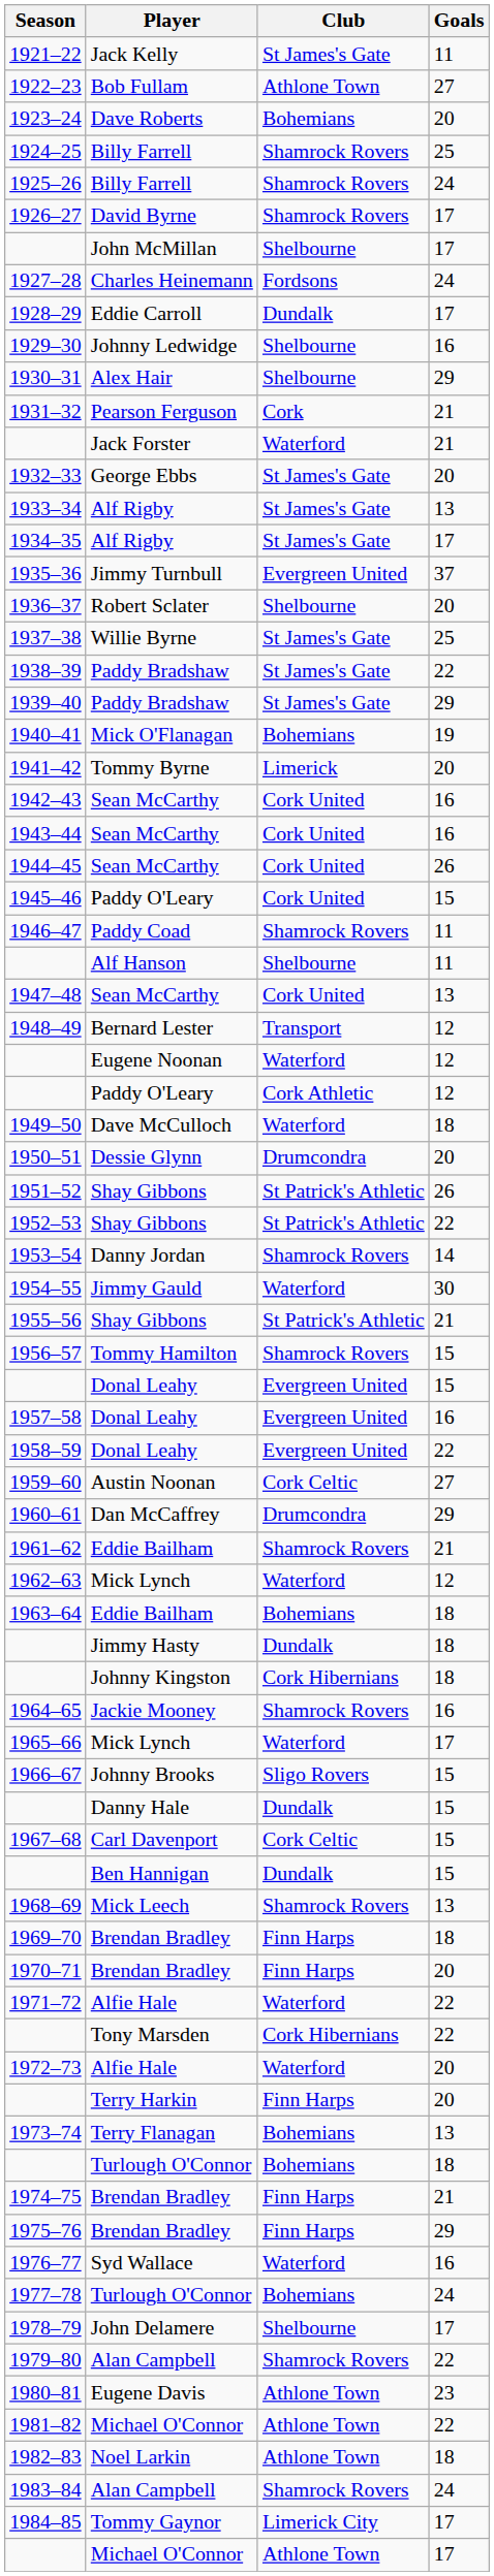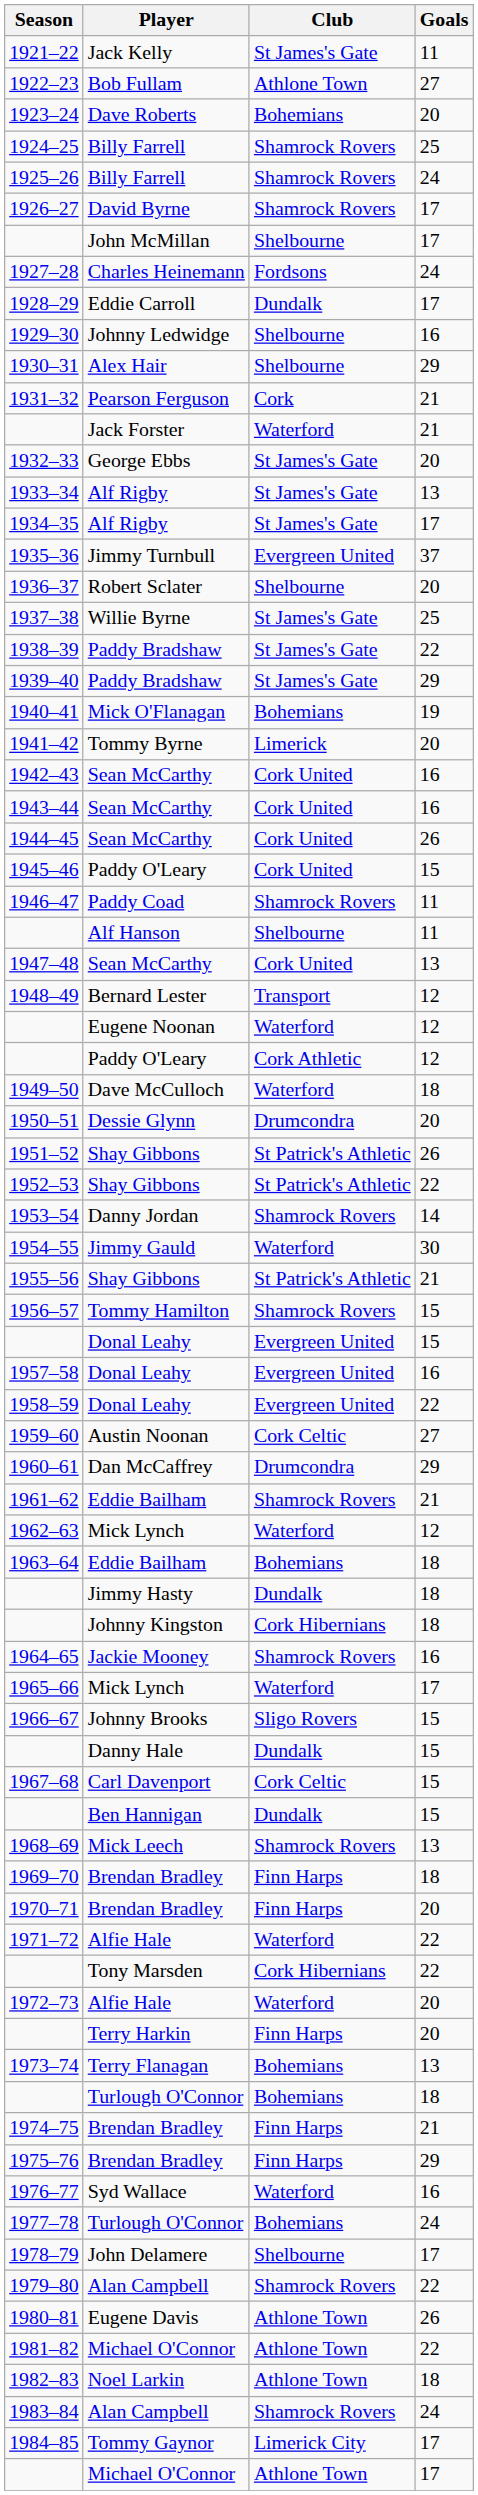 <table class="wikitable">
 <tr>
 <th>Season</th>
 <th>Player</th>
 <th>Club</th>
 <th>Goals</th>
 </tr>
 <tr>
 <td><a href='#'>1921–22</a></td>
 <td> Jack Kelly</td>
 <td><a href='#'>St James's Gate</a></td>
 <td>11</td>
 </tr>
 <tr>
 <td><a href='#'>1922–23</a></td>
 <td> <a href='#'>Bob Fullam</a></td>
 <td><a href='#'>Athlone Town</a></td>
 <td>27</td>
 </tr>
 <tr>
 <td><a href='#'>1923–24</a></td>
 <td> <a href='#'>Dave Roberts</a></td>
 <td><a href='#'>Bohemians</a></td>
 <td>20</td>
 </tr>
 <tr>
 <td><a href='#'>1924–25</a></td>
 <td> <a href='#'>Billy Farrell</a></td>
 <td><a href='#'>Shamrock Rovers</a></td>
 <td>25</td>
 </tr>
 <tr>
 <td><a href='#'>1925–26</a></td>
 <td> <a href='#'>Billy Farrell</a></td>
 <td><a href='#'>Shamrock Rovers</a></td>
 <td>24</td>
 </tr>
 <tr>
 <td><a href='#'>1926–27</a></td>
 <td> <a href='#'>David Byrne</a></td>
 <td><a href='#'>Shamrock Rovers</a></td>
 <td>17</td>
 </tr>
 <tr>
 <td></td>
 <td>John McMillan</td>
 <td><a href='#'>Shelbourne</a></td>
 <td>17</td>
 </tr>
 <tr>
 <td><a href='#'>1927–28</a></td>
 <td> <a href='#'>Charles Heinemann</a></td>
 <td><a href='#'>Fordsons</a></td>
 <td>24</td>
 </tr>
 <tr>
 <td><a href='#'>1928–29</a></td>
 <td>Eddie Carroll</td>
 <td><a href='#'>Dundalk</a></td>
 <td>17</td>
 </tr>
 <tr>
 <td><a href='#'>1929–30</a></td>
 <td>Johnny Ledwidge</td>
 <td><a href='#'>Shelbourne</a></td>
 <td>16</td>
 </tr>
 <tr>
 <td><a href='#'>1930–31</a></td>
 <td> <a href='#'>Alex Hair</a></td>
 <td><a href='#'>Shelbourne</a></td>
 <td>29</td>
 </tr>
 <tr>
 <td><a href='#'>1931–32</a></td>
 <td> <a href='#'>Pearson Ferguson</a></td>
 <td><a href='#'>Cork</a></td>
 <td>21</td>
 </tr>
 <tr>
 <td></td>
 <td>Jack Forster</td>
 <td><a href='#'>Waterford</a></td>
 <td>21</td>
 </tr>
 <tr>
 <td><a href='#'>1932–33</a></td>
 <td>George Ebbs</td>
 <td><a href='#'>St James's Gate</a></td>
 <td>20</td>
 </tr>
 <tr>
 <td><a href='#'>1933–34</a></td>
 <td> <a href='#'>Alf Rigby</a></td>
 <td><a href='#'>St James's Gate</a></td>
 <td>13</td>
 </tr>
 <tr>
 <td><a href='#'>1934–35</a></td>
 <td> <a href='#'>Alf Rigby</a></td>
 <td><a href='#'>St James's Gate</a></td>
 <td>17</td>
 </tr>
 <tr>
 <td><a href='#'>1935–36</a></td>
 <td> Jimmy Turnbull </td>
 <td><a href='#'>Evergreen United</a></td>
 <td>37</td>
 </tr>
 <tr>
 <td><a href='#'>1936–37</a></td>
 <td>Robert Sclater <em></em></td>
 <td><a href='#'>Shelbourne</a></td>
 <td>20</td>
 </tr>
 <tr>
 <td><a href='#'>1937–38</a></td>
 <td>Willie Byrne</td>
 <td><a href='#'>St James's Gate</a></td>
 <td>25</td>
 </tr>
 <tr>
 <td><a href='#'>1938–39</a></td>
 <td> <a href='#'>Paddy Bradshaw</a></td>
 <td><a href='#'>St James's Gate</a></td>
 <td>22</td>
 </tr>
 <tr>
 <td><a href='#'>1939–40</a></td>
 <td> <a href='#'>Paddy Bradshaw</a></td>
 <td><a href='#'>St James's Gate</a></td>
 <td>29</td>
 </tr>
 <tr>
 <td><a href='#'>1940–41</a></td>
 <td> <a href='#'>Mick O'Flanagan</a></td>
 <td><a href='#'>Bohemians</a></td>
 <td>19</td>
 </tr>
 <tr>
 <td><a href='#'>1941–42</a></td>
 <td>Tommy Byrne</td>
 <td><a href='#'>Limerick</a></td>
 <td>20</td>
 </tr>
 <tr>
 <td><a href='#'>1942–43</a></td>
 <td> <a href='#'>Sean McCarthy</a></td>
 <td><a href='#'>Cork United</a></td>
 <td>16</td>
 </tr>
 <tr>
 <td><a href='#'>1943–44</a></td>
 <td> <a href='#'>Sean McCarthy</a>  </td>
 <td><a href='#'>Cork United</a></td>
 <td>16</td>
 </tr>
 <tr>
 <td><a href='#'>1944–45</a></td>
 <td> <a href='#'>Sean McCarthy</a>  </td>
 <td><a href='#'>Cork United</a></td>
 <td>26</td>
 </tr>
 <tr>
 <td><a href='#'>1945–46</a></td>
 <td>Paddy O'Leary</td>
 <td><a href='#'>Cork United</a></td>
 <td>15</td>
 </tr>
 <tr>
 <td><a href='#'>1946–47</a></td>
 <td> <a href='#'>Paddy Coad</a></td>
 <td><a href='#'>Shamrock Rovers</a></td>
 <td>11</td>
 </tr>
 <tr>
 <td></td>
 <td> <a href='#'>Alf Hanson</a></td>
 <td><a href='#'>Shelbourne</a></td>
 <td>11</td>
 </tr>
 <tr>
 <td><a href='#'>1947–48</a></td>
 <td> <a href='#'>Sean McCarthy</a>  </td>
 <td><a href='#'>Cork United</a></td>
 <td>13</td>
 </tr>
 <tr>
 <td><a href='#'>1948–49</a></td>
 <td>Bernard Lester</td>
 <td><a href='#'>Transport</a></td>
 <td>12</td>
 </tr>
 <tr>
 <td></td>
 <td>Eugene Noonan</td>
 <td><a href='#'>Waterford</a></td>
 <td>12</td>
 </tr>
 <tr>
 <td></td>
 <td>Paddy O'Leary</td>
 <td><a href='#'>Cork Athletic</a></td>
 <td>12</td>
 </tr>
 <tr>
 <td><a href='#'>1949–50</a></td>
 <td>Dave McCulloch</td>
 <td><a href='#'>Waterford</a></td>
 <td>18</td>
 </tr>
 <tr>
 <td><a href='#'>1950–51</a></td>
 <td> <a href='#'>Dessie Glynn</a></td>
 <td><a href='#'>Drumcondra</a></td>
 <td>20</td>
 </tr>
 <tr>
 <td><a href='#'>1951–52</a></td>
 <td> <a href='#'>Shay Gibbons</a></td>
 <td><a href='#'>St Patrick's Athletic</a></td>
 <td>26</td>
 </tr>
 <tr>
 <td><a href='#'>1952–53</a></td>
 <td> <a href='#'>Shay Gibbons</a></td>
 <td><a href='#'>St Patrick's Athletic</a></td>
 <td>22</td>
 </tr>
 <tr>
 <td><a href='#'>1953–54</a></td>
 <td>Danny Jordan</td>
 <td><a href='#'>Shamrock Rovers</a></td>
 <td>14</td>
 </tr>
 <tr>
 <td><a href='#'>1954–55</a></td>
 <td> <a href='#'>Jimmy Gauld</a></td>
 <td><a href='#'>Waterford</a></td>
 <td>30</td>
 </tr>
 <tr>
 <td><a href='#'>1955–56</a></td>
 <td> <a href='#'>Shay Gibbons</a></td>
 <td><a href='#'>St Patrick's Athletic</a></td>
 <td>21</td>
 </tr>
 <tr>
 <td><a href='#'>1956–57</a></td>
 <td> <a href='#'>Tommy Hamilton</a></td>
 <td><a href='#'>Shamrock Rovers</a></td>
 <td>15</td>
 </tr>
 <tr>
 <td></td>
 <td> <a href='#'>Donal Leahy</a></td>
 <td><a href='#'>Evergreen United</a></td>
 <td>15</td>
 </tr>
 <tr>
 <td><a href='#'>1957–58</a></td>
 <td> <a href='#'>Donal Leahy</a></td>
 <td><a href='#'>Evergreen United</a></td>
 <td>16</td>
 </tr>
 <tr>
 <td><a href='#'>1958–59</a></td>
 <td> <a href='#'>Donal Leahy</a></td>
 <td><a href='#'>Evergreen United</a></td>
 <td>22</td>
 </tr>
 <tr>
 <td><a href='#'>1959–60</a></td>
 <td>Austin Noonan</td>
 <td><a href='#'>Cork Celtic</a></td>
 <td>27</td>
 </tr>
 <tr>
 <td><a href='#'>1960–61</a></td>
 <td> Dan McCaffrey </td>
 <td><a href='#'>Drumcondra</a></td>
 <td>29</td>
 </tr>
 <tr>
 <td><a href='#'>1961–62</a></td>
 <td> <a href='#'>Eddie Bailham</a></td>
 <td><a href='#'>Shamrock Rovers</a></td>
 <td>21</td>
 </tr>
 <tr>
 <td><a href='#'>1962–63</a></td>
 <td>Mick Lynch</td>
 <td><a href='#'>Waterford</a></td>
 <td>12</td>
 </tr>
 <tr>
 <td><a href='#'>1963–64</a></td>
 <td> <a href='#'>Eddie Bailham</a></td>
 <td><a href='#'>Bohemians</a></td>
 <td>18</td>
 </tr>
 <tr>
 <td></td>
 <td>Jimmy Hasty</td>
 <td><a href='#'>Dundalk</a></td>
 <td>18</td>
 </tr>
 <tr>
 <td></td>
 <td>Johnny Kingston</td>
 <td><a href='#'>Cork Hibernians</a></td>
 <td>18</td>
 </tr>
 <tr>
 <td><a href='#'>1964–65</a></td>
 <td> <a href='#'>Jackie Mooney</a></td>
 <td><a href='#'>Shamrock Rovers</a></td>
 <td>16</td>
 </tr>
 <tr>
 <td><a href='#'>1965–66</a></td>
 <td>Mick Lynch</td>
 <td><a href='#'>Waterford</a></td>
 <td>17</td>
 </tr>
 <tr>
 <td><a href='#'>1966–67</a></td>
 <td>Johnny Brooks</td>
 <td><a href='#'>Sligo Rovers</a></td>
 <td>15</td>
 </tr>
 <tr>
 <td></td>
 <td> Danny Hale </td>
 <td><a href='#'>Dundalk</a></td>
 <td>15</td>
 </tr>
 <tr>
 <td><a href='#'>1967–68</a></td>
 <td> <a href='#'>Carl Davenport</a></td>
 <td><a href='#'>Cork Celtic</a></td>
 <td>15</td>
 </tr>
 <tr>
 <td></td>
 <td> <a href='#'>Ben Hannigan</a></td>
 <td><a href='#'>Dundalk</a></td>
 <td>15</td>
 </tr>
 <tr>
 <td><a href='#'>1968–69</a></td>
 <td> <a href='#'>Mick Leech</a></td>
 <td><a href='#'>Shamrock Rovers</a></td>
 <td>13</td>
 </tr>
 <tr>
 <td><a href='#'>1969–70</a></td>
 <td> <a href='#'>Brendan Bradley</a></td>
 <td><a href='#'>Finn Harps</a></td>
 <td>18</td>
 </tr>
 <tr>
 <td><a href='#'>1970–71</a></td>
 <td> <a href='#'>Brendan Bradley</a></td>
 <td><a href='#'>Finn Harps</a></td>
 <td>20</td>
 </tr>
 <tr>
 <td><a href='#'>1971–72</a></td>
 <td> <a href='#'>Alfie Hale</a></td>
 <td><a href='#'>Waterford</a></td>
 <td>22</td>
 </tr>
 <tr>
 <td></td>
 <td>Tony Marsden</td>
 <td><a href='#'>Cork Hibernians</a></td>
 <td>22</td>
 </tr>
 <tr>
 <td><a href='#'>1972–73</a></td>
 <td> <a href='#'>Alfie Hale</a></td>
 <td><a href='#'>Waterford</a></td>
 <td>20</td>
 </tr>
 <tr>
 <td></td>
 <td> <a href='#'>Terry Harkin</a></td>
 <td><a href='#'>Finn Harps</a></td>
 <td>20</td>
 </tr>
 <tr>
 <td><a href='#'>1973–74</a></td>
 <td> <a href='#'>Terry Flanagan</a></td>
 <td><a href='#'>Bohemians</a></td>
 <td>13</td>
 </tr>
 <tr>
 <td></td>
 <td> <a href='#'>Turlough O'Connor</a></td>
 <td><a href='#'>Bohemians</a></td>
 <td>18</td>
 </tr>
 <tr>
 <td><a href='#'>1974–75</a></td>
 <td> <a href='#'>Brendan Bradley</a></td>
 <td><a href='#'>Finn Harps</a></td>
 <td>21</td>
 </tr>
 <tr>
 <td><a href='#'>1975–76</a></td>
 <td> <a href='#'>Brendan Bradley</a></td>
 <td><a href='#'>Finn Harps</a></td>
 <td>29</td>
 </tr>
 <tr>
 <td><a href='#'>1976–77</a></td>
 <td>Syd Wallace</td>
 <td><a href='#'>Waterford</a></td>
 <td>16</td>
 </tr>
 <tr>
 <td><a href='#'>1977–78</a></td>
 <td> <a href='#'>Turlough O'Connor</a></td>
 <td><a href='#'>Bohemians</a></td>
 <td>24</td>
 </tr>
 <tr>
 <td><a href='#'>1978–79</a></td>
 <td>John Delamere <em></em></td>
 <td><a href='#'>Shelbourne</a></td>
 <td>17</td>
 </tr>
 <tr>
 <td><a href='#'>1979–80</a></td>
 <td> <a href='#'>Alan Campbell</a></td>
 <td><a href='#'>Shamrock Rovers</a></td>
 <td>22</td>
 </tr>
 <tr>
 <td><a href='#'>1980–81</a></td>
 <td>Eugene Davis</td>
 <td><a href='#'>Athlone Town</a></td>
-<td>23</td>
+<td>26</td>
 </tr>
 <tr>
 <td><a href='#'>1981–82</a></td>
 <td> <a href='#'>Michael O'Connor</a></td>
 <td><a href='#'>Athlone Town</a></td>
 <td>22</td>
 </tr>
 <tr>
 <td><a href='#'>1982–83</a></td>
 <td> <a href='#'>Noel Larkin</a></td>
 <td><a href='#'>Athlone Town</a></td>
 <td>18</td>
 </tr>
 <tr>
 <td><a href='#'>1983–84</a></td>
 <td> <a href='#'>Alan Campbell</a></td>
 <td><a href='#'>Shamrock Rovers</a></td>
 <td>24</td>
 </tr>
 <tr>
 <td><a href='#'>1984–85</a></td>
 <td> <a href='#'>Tommy Gaynor</a></td>
 <td><a href='#'>Limerick City</a></td>
 <td>17</td>
 </tr>
 <tr>
 <td></td>
 <td> <a href='#'>Michael O'Connor</a></td>
 <td><a href='#'>Athlone Town</a></td>
 <td>17</td>
 </tr>
 </table>
